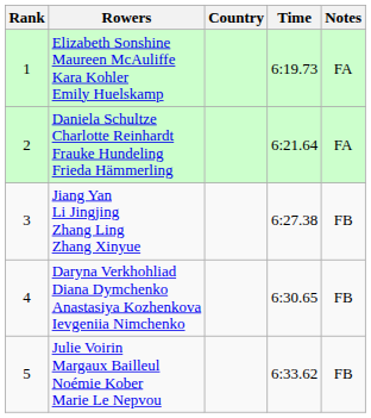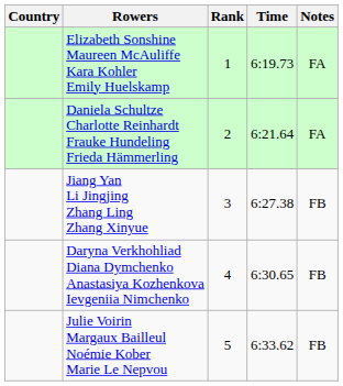 <table class="wikitable" style="text-align:center">
 <tr>
+<th>Country</th>
+<th>Rowers</th>
 <th>Rank</th>
-<th>Rowers</th>
-<th>Country</th>
 <th>Time</th>
 <th>Notes</th>
 </tr>
 <tr bgcolor=ccffcc>
+<td align="left"></td>
+<td align="left"><a href='#'>Elizabeth Sonshine</a><br><a href='#'>Maureen McAuliffe</a><br><a href='#'>Kara Kohler</a><br><a href='#'>Emily Huelskamp</a></td>
 <td>1</td>
-<td align="left"><a href='#'>Elizabeth Sonshine</a><br><a href='#'>Maureen McAuliffe</a><br><a href='#'>Kara Kohler</a><br><a href='#'>Emily Huelskamp</a></td>
-<td align="left"></td>
 <td>6:19.73</td>
 <td>FA</td>
 </tr>
 <tr bgcolor=ccffcc>
+<td align="left"></td>
+<td align="left"><a href='#'>Daniela Schultze</a><br><a href='#'>Charlotte Reinhardt</a><br><a href='#'>Frauke Hundeling</a><br><a href='#'>Frieda Hämmerling</a></td>
 <td>2</td>
-<td align="left"><a href='#'>Daniela Schultze</a><br><a href='#'>Charlotte Reinhardt</a><br><a href='#'>Frauke Hundeling</a><br><a href='#'>Frieda Hämmerling</a></td>
-<td align="left"></td>
 <td>6:21.64</td>
 <td>FA</td>
 </tr>
 <tr>
+<td align="left"></td>
+<td align="left"><a href='#'>Jiang Yan</a><br><a href='#'>Li Jingjing</a><br><a href='#'>Zhang Ling</a><br><a href='#'>Zhang Xinyue</a></td>
 <td>3</td>
-<td align="left"><a href='#'>Jiang Yan</a><br><a href='#'>Li Jingjing</a><br><a href='#'>Zhang Ling</a><br><a href='#'>Zhang Xinyue</a></td>
-<td align="left"></td>
 <td>6:27.38</td>
 <td>FB</td>
 </tr>
 <tr>
+<td align="left"></td>
+<td align="left"><a href='#'>Daryna Verkhohliad</a><br><a href='#'>Diana Dymchenko</a><br><a href='#'>Anastasiya Kozhenkova</a><br><a href='#'>Ievgeniia Nimchenko</a></td>
 <td>4</td>
-<td align="left"><a href='#'>Daryna Verkhohliad</a><br><a href='#'>Diana Dymchenko</a><br><a href='#'>Anastasiya Kozhenkova</a><br><a href='#'>Ievgeniia Nimchenko</a></td>
-<td align="left"></td>
 <td>6:30.65</td>
 <td>FB</td>
 </tr>
 <tr>
+<td align="left"></td>
+<td align="left"><a href='#'>Julie Voirin</a><br><a href='#'>Margaux Bailleul</a><br><a href='#'>Noémie Kober</a><br><a href='#'>Marie Le Nepvou</a></td>
 <td>5</td>
-<td align="left"><a href='#'>Julie Voirin</a><br><a href='#'>Margaux Bailleul</a><br><a href='#'>Noémie Kober</a><br><a href='#'>Marie Le Nepvou</a></td>
-<td align="left"></td>
 <td>6:33.62</td>
 <td>FB</td>
 </tr>
 </table>
